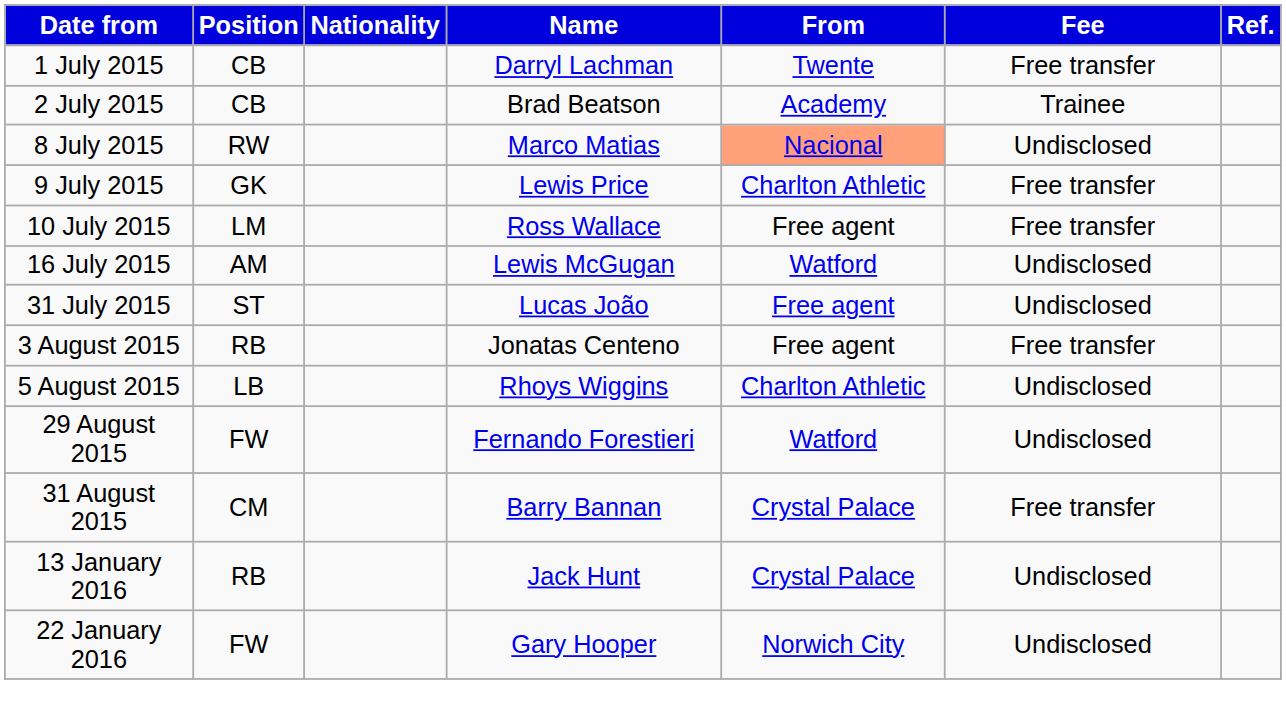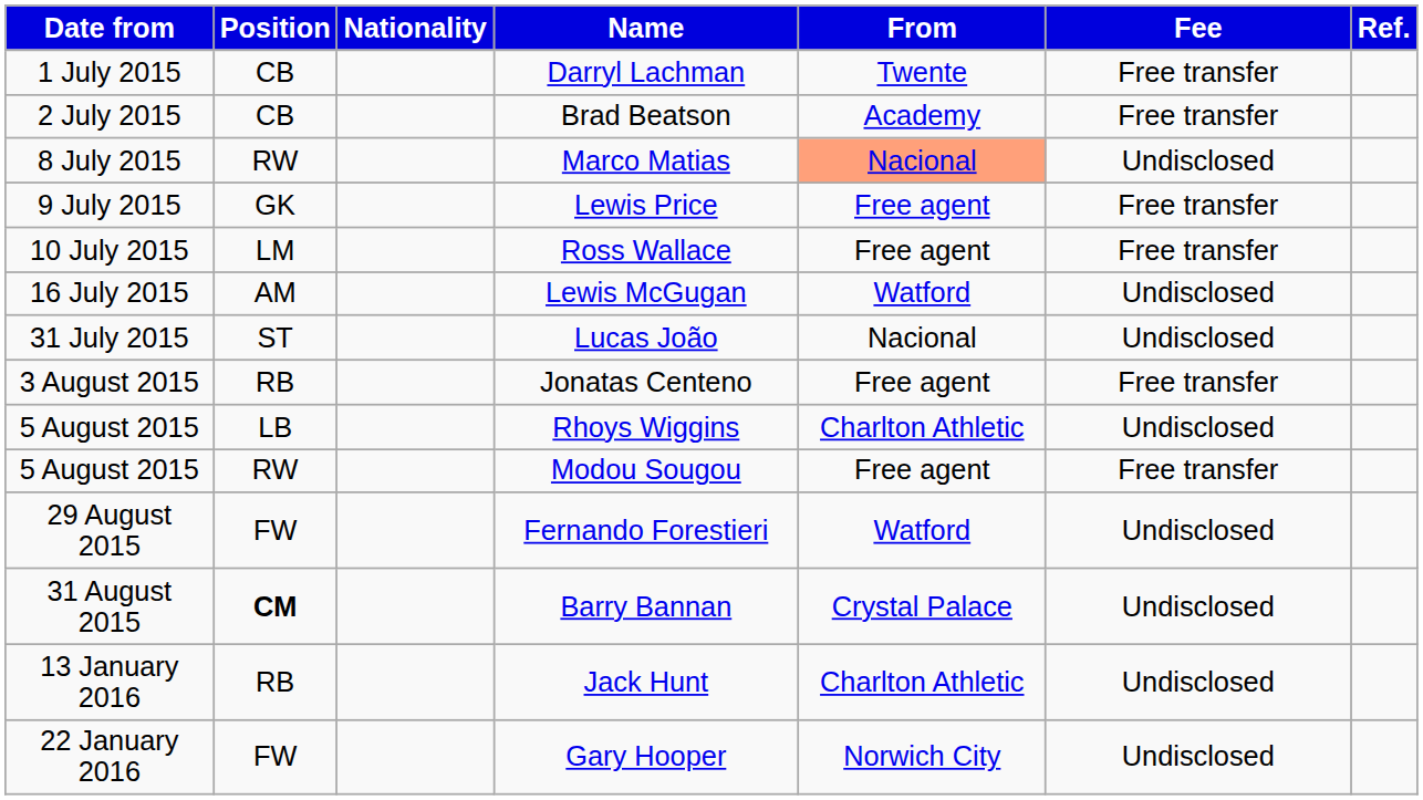 <table class="wikitable"  style="text-align:center; font-size:90%; ">
 <tr>
 <th style="background:#00d; color:#fff; width:100px;">Date from</th>
 <th style="background:#00d; color:#fff; width:50px;">Position</th>
 <th style="background:#00d; color:#fff; width:50px;">Nationality</th>
 <th style="background:#00d; color:#fff; width:150px;">Name</th>
 <th style="background:#00d; color:#fff; width:120px;">From</th>
 <th style="background:#00d; color:#fff; width:150px;">Fee</th>
 <th style="background:#00d; color:#fff; width:25px;">Ref.</th>
 </tr>
 <tr>
 <td>1 July 2015</td>
 <td>CB</td>
 <td></td>
 <td><a href='#'>Darryl Lachman</a></td>
 <td><a href='#'>Twente</a></td>
 <td>Free transfer</td>
 <td></td>
 </tr>
 <tr>
 <td>2 July 2015</td>
 <td>CB</td>
 <td></td>
 <td>Brad Beatson</td>
 <td><a href='#'>Academy</a></td>
-<td>Trainee</td>
+<td>Free transfer</td>
 <td></td>
 </tr>
 <tr>
 <td>8 July 2015</td>
 <td>RW</td>
 <td></td>
 <td><a href='#'>Marco Matias</a></td>
 <td style="background: lightsalmon;"><a href='#'>Nacional</a></td>
 <td>Undisclosed</td>
 <td></td>
 </tr>
 <tr>
 <td>9 July 2015</td>
 <td>GK</td>
 <td></td>
 <td><a href='#'>Lewis Price</a></td>
-<td><a href='#'>Charlton Athletic</a></td>
+<td><a href='#'>Free agent</a> </td>
 <td>Free transfer</td>
 <td></td>
 </tr>
 <tr>
 <td>10 July 2015</td>
 <td>LM</td>
 <td></td>
 <td><a href='#'>Ross Wallace</a></td>
 <td>Free agent </td>
 <td>Free transfer</td>
 <td></td>
 </tr>
 <tr>
 <td>16 July 2015</td>
 <td>AM</td>
 <td></td>
 <td><a href='#'>Lewis McGugan</a></td>
 <td><a href='#'>Watford</a></td>
 <td>Undisclosed</td>
 <td></td>
 </tr>
 <tr>
 <td>31 July 2015</td>
 <td>ST</td>
 <td></td>
 <td><a href='#'>Lucas João</a></td>
-<td><a href='#'>Free agent</a> </td>
+<td>Nacional</td>
 <td>Undisclosed</td>
 <td></td>
 </tr>
 <tr>
 <td>3 August 2015</td>
 <td>RB</td>
 <td></td>
 <td>Jonatas Centeno</td>
 <td>Free agent </td>
 <td>Free transfer</td>
 <td></td>
 </tr>
 <tr>
 <td>5 August 2015</td>
 <td>LB</td>
 <td></td>
 <td><a href='#'>Rhoys Wiggins</a></td>
 <td><a href='#'>Charlton Athletic</a></td>
 <td>Undisclosed</td>
 <td></td>
 </tr>
 <tr>
+<td>5 August 2015</td>
+<td>RW</td>
+<td></td>
+<td><a href='#'>Modou Sougou</a></td>
+<td>Free agent </td>
+<td>Free transfer</td>
+<td></td>
+</tr>
+<tr>
 <td>29 August 2015</td>
 <td>FW</td>
 <td></td>
 <td><a href='#'>Fernando Forestieri</a></td>
 <td><a href='#'>Watford</a></td>
 <td>Undisclosed</td>
 <td></td>
 </tr>
 <tr>
 <td>31 August 2015</td>
-<td>CM</td>
+<td><strong>CM</strong></td>
 <td></td>
 <td><a href='#'>Barry Bannan</a></td>
 <td><a href='#'>Crystal Palace</a></td>
-<td>Free transfer</td>
+<td>Undisclosed</td>
 <td></td>
 </tr>
 <tr>
 <td>13 January 2016</td>
 <td>RB</td>
 <td></td>
 <td><a href='#'>Jack Hunt</a></td>
-<td><a href='#'>Crystal Palace</a></td>
+<td><a href='#'>Charlton Athletic</a></td>
 <td>Undisclosed</td>
 <td></td>
 </tr>
 <tr>
 <td>22 January 2016</td>
 <td>FW</td>
 <td></td>
 <td><a href='#'>Gary Hooper</a></td>
 <td><a href='#'>Norwich City</a></td>
 <td>Undisclosed</td>
 <td></td>
 </tr>
 </table>
